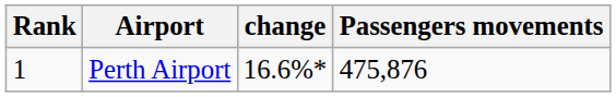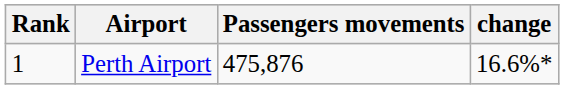 <table class="wikitable sortable" style="font-size: 100%;margin: 1em auto;">
 <tr bgcolor=lightgrey>
 <th>Rank</th>
 <th>Airport</th>
+<th>Passengers movements</th>
 <th>change</th>
-<th>Passengers movements</th>
 </tr>
 <tr>
 <td>1</td>
 <td><a href='#'>Perth Airport</a></td>
+<td>475,876</td>
 <td>16.6%*</td>
-<td>475,876</td>
 </tr>
 </table>
